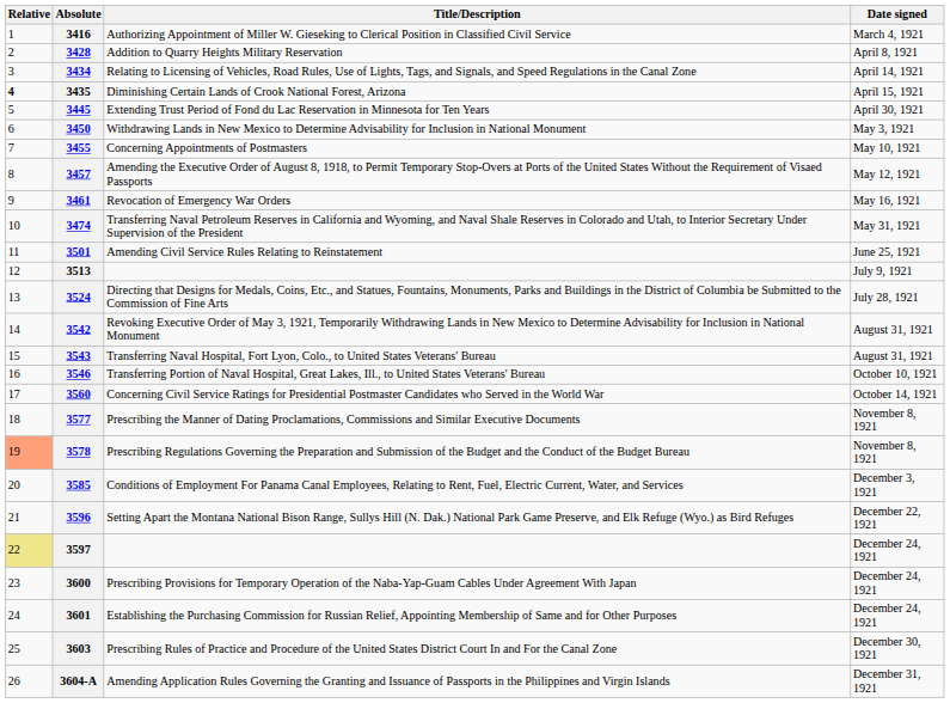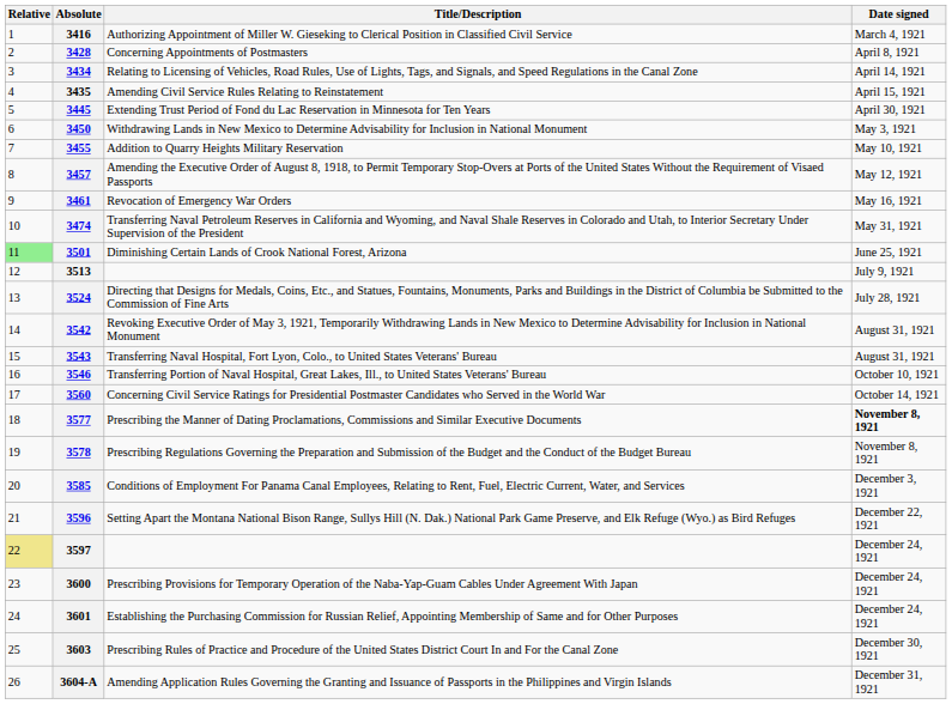 <table class="wikitable">
 <tr>
 <th>Relative </th>
 <th>Absolute </th>
 <th>Title/Description</th>
 <th>Date signed</th>
 </tr>
 <tr>
 <td>1</td>
 <th>3416</th>
 <td>Authorizing Appointment of Miller W. Gieseking to Clerical Position in Classified Civil Service</td>
 <td>March 4, 1921</td>
 </tr>
 <tr>
 <td>2</td>
 <th><a href='#'>3428</a></th>
-<td>Addition to Quarry Heights Military Reservation</td>
+<td>Concerning Appointments of Postmasters</td>
 <td>April 8, 1921</td>
 </tr>
 <tr>
 <td>3</td>
 <th><a href='#'>3434</a></th>
 <td>Relating to Licensing of Vehicles, Road Rules, Use of Lights, Tags, and Signals, and Speed Regulations in the Canal Zone</td>
 <td>April 14, 1921</td>
 </tr>
 <tr>
-<td><strong>4</strong></td>
+<td>4</td>
 <th>3435</th>
-<td>Diminishing Certain Lands of Crook National Forest, Arizona</td>
+<td>Amending Civil Service Rules Relating to Reinstatement</td>
 <td>April 15, 1921</td>
 </tr>
 <tr>
 <td>5</td>
 <th><a href='#'>3445</a></th>
 <td>Extending Trust Period of Fond du Lac Reservation in Minnesota for Ten Years</td>
 <td>April 30, 1921</td>
 </tr>
 <tr>
 <td>6</td>
 <th><a href='#'>3450</a></th>
 <td>Withdrawing Lands in New Mexico to Determine Advisability for Inclusion in National Monument</td>
 <td>May 3, 1921</td>
 </tr>
 <tr>
 <td>7</td>
 <th><a href='#'>3455</a></th>
-<td>Concerning Appointments of Postmasters</td>
+<td>Addition to Quarry Heights Military Reservation</td>
 <td>May 10, 1921</td>
 </tr>
 <tr>
 <td>8</td>
 <th><a href='#'>3457</a></th>
 <td>Amending the Executive Order of August 8, 1918, to Permit Temporary Stop-Overs at Ports of the United States Without the Requirement of Visaed Passports</td>
 <td>May 12, 1921</td>
 </tr>
 <tr>
 <td>9</td>
 <th><a href='#'>3461</a></th>
 <td>Revocation of Emergency War Orders</td>
 <td>May 16, 1921</td>
 </tr>
 <tr>
 <td>10</td>
 <th><a href='#'>3474</a></th>
 <td>Transferring Naval Petroleum Reserves in California and Wyoming, and Naval Shale Reserves in Colorado and Utah, to Interior Secretary Under Supervision of the President</td>
 <td>May 31, 1921</td>
 </tr>
 <tr>
-<td>11</td>
+<td style="background: lightgreen;">11</td>
 <th><a href='#'>3501</a></th>
-<td>Amending Civil Service Rules Relating to Reinstatement</td>
+<td>Diminishing Certain Lands of Crook National Forest, Arizona</td>
 <td>June 25, 1921</td>
 </tr>
 <tr>
 <td>12</td>
 <th>3513</th>
 <td></td>
 <td>July 9, 1921</td>
 </tr>
 <tr>
 <td>13</td>
 <th><a href='#'>3524</a></th>
 <td>Directing that Designs for Medals, Coins, Etc., and Statues, Fountains, Monuments, Parks and Buildings in the District of Columbia be Submitted to the Commission of Fine Arts</td>
 <td>July 28, 1921</td>
 </tr>
 <tr>
 <td>14</td>
 <th><a href='#'>3542</a></th>
 <td>Revoking Executive Order of May 3, 1921, Temporarily Withdrawing Lands in New Mexico to Determine Advisability for Inclusion in National Monument</td>
 <td>August 31, 1921</td>
 </tr>
 <tr>
 <td>15</td>
 <th><a href='#'>3543</a></th>
 <td>Transferring Naval Hospital, Fort Lyon, Colo., to United States Veterans' Bureau</td>
 <td>August 31, 1921</td>
 </tr>
 <tr>
 <td>16</td>
 <th><a href='#'>3546</a></th>
 <td>Transferring Portion of Naval Hospital, Great Lakes, Ill., to United States Veterans' Bureau</td>
 <td>October 10, 1921</td>
 </tr>
 <tr>
 <td>17</td>
 <th><a href='#'>3560</a></th>
 <td>Concerning Civil Service Ratings for Presidential Postmaster Candidates who Served in the World War</td>
 <td>October 14, 1921</td>
 </tr>
 <tr>
 <td>18</td>
 <th><a href='#'>3577</a></th>
 <td>Prescribing the Manner of Dating Proclamations, Commissions and Similar Executive Documents</td>
-<td>November 8, 1921</td>
+<td><strong>November 8, 1921</strong></td>
 </tr>
 <tr>
-<td style="background: lightsalmon;">19</td>
+<td>19</td>
 <th><a href='#'>3578</a></th>
 <td>Prescribing Regulations Governing the Preparation and Submission of the Budget and the Conduct of the Budget Bureau</td>
 <td>November 8, 1921</td>
 </tr>
 <tr>
 <td>20</td>
 <th><a href='#'>3585</a></th>
 <td>Conditions of Employment For Panama Canal Employees, Relating to Rent, Fuel, Electric Current, Water, and Services</td>
 <td>December 3, 1921</td>
 </tr>
 <tr>
 <td>21</td>
 <th><a href='#'>3596</a></th>
 <td>Setting Apart the Montana National Bison Range, Sullys Hill (N. Dak.) National Park Game Preserve, and Elk Refuge (Wyo.) as Bird Refuges</td>
 <td>December 22, 1921</td>
 </tr>
 <tr>
 <td style="background: khaki;">22</td>
 <th>3597</th>
 <td></td>
 <td>December 24, 1921</td>
 </tr>
 <tr>
 <td>23</td>
 <th>3600</th>
 <td>Prescribing Provisions for Temporary Operation of the Naba-Yap-Guam Cables Under Agreement With Japan</td>
 <td>December 24, 1921</td>
 </tr>
 <tr>
 <td>24</td>
 <th>3601</th>
 <td>Establishing the Purchasing Commission for Russian Relief, Appointing Membership of Same and for Other Purposes</td>
 <td>December 24, 1921</td>
 </tr>
 <tr>
 <td>25</td>
 <th>3603</th>
 <td>Prescribing Rules of Practice and Procedure of the United States District Court In and For the Canal Zone</td>
 <td>December 30, 1921</td>
 </tr>
 <tr>
 <td>26</td>
 <th>3604-A</th>
 <td>Amending Application Rules Governing the Granting and Issuance of Passports in the Philippines and Virgin Islands</td>
 <td>December 31, 1921</td>
 </tr>
 </table>
